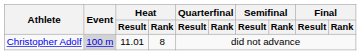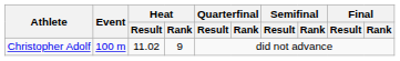 <table class=wikitable style="font-size:90%">
 <tr>
 <th rowspan="2">Athlete</th>
 <th rowspan="2">Event</th>
 <th colspan="2">Heat</th>
 <th colspan="2">Quarterfinal</th>
 <th colspan="2">Semifinal</th>
 <th colspan="2">Final</th>
 </tr>
 <tr style="font-size:95%">
 <th>Result</th>
 <th>Rank</th>
 <th>Result</th>
 <th>Rank</th>
 <th>Result</th>
 <th>Rank</th>
 <th>Result</th>
 <th>Rank</th>
 </tr>
 <tr align=center>
 <td align=left><a href='#'>Christopher Adolf</a></td>
-<td align=left style="background: lightgrey;"><a href='#'>100 m</a></td>
-<td>11.01</td>
-<td>8</td>
+<td align=left><a href='#'>100 m</a></td>
+<td>11.02</td>
+<td>9</td>
 <td colspan=6>did not advance</td>
 </tr>
 </table>
